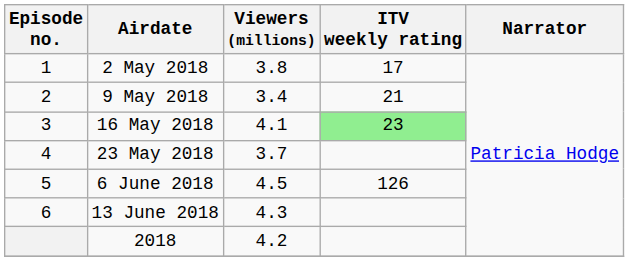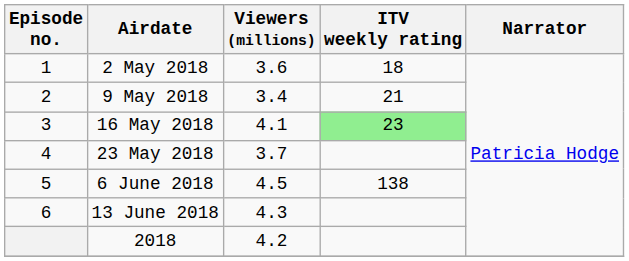 <table class="wikitable" style="text-align:center">
 <tr>
 <th scope="col">Episode<br>no.</th>
 <th scope="col">Airdate</th>
 <th scope="col">Viewers<br><small>(millions)</small></th>
 <th scope="col">ITV<br>weekly rating</th>
 <th scope="col">Narrator</th>
 </tr>
 <tr>
 <td>1</td>
 <td>2 May 2018</td>
-<td>3.8</td>
-<td>17</td>
+<td>3.6</td>
+<td>18</td>
 <td rowspan="7"><a href='#'>Patricia Hodge</a></td>
 </tr>
 <tr>
 <td>2</td>
 <td>9 May 2018</td>
 <td>3.4</td>
 <td>21</td>
 </tr>
 <tr>
 <td>3</td>
 <td>16 May 2018</td>
 <td>4.1</td>
 <td style="background: lightgreen;">23</td>
 </tr>
 <tr>
 <td>4</td>
 <td>23 May 2018</td>
 <td>3.7</td>
 <td></td>
 </tr>
 <tr>
 <td>5</td>
 <td>6 June 2018</td>
 <td>4.5</td>
-<td>126</td>
+<td>138</td>
 </tr>
 <tr>
 <td>6</td>
 <td>13 June 2018</td>
 <td>4.3</td>
 <td></td>
 </tr>
 <tr>
 <th></th>
 <td>2018</td>
 <td>4.2</td>
 <td></td>
 </tr>
 <tr>
 </tr>
 </table>
